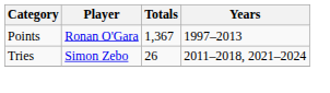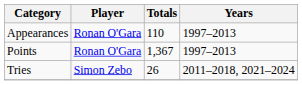 <table class="wikitable">
 <tr>
 <th>Category</th>
 <th>Player</th>
 <th>Totals</th>
 <th>Years</th>
+</tr>
+<tr>
+<td>Appearances</td>
+<td><a href='#'>Ronan O'Gara</a></td>
+<td>110</td>
+<td>1997–2013</td>
 </tr>
 <tr>
 <td>Points</td>
 <td><a href='#'>Ronan O'Gara</a></td>
 <td>1,367</td>
 <td>1997–2013</td>
 </tr>
 <tr>
 <td>Tries</td>
 <td><a href='#'>Simon Zebo</a></td>
 <td>26</td>
 <td>2011–2018, 2021–2024</td>
 </tr>
 <tr>
 </tr>
 </table>
